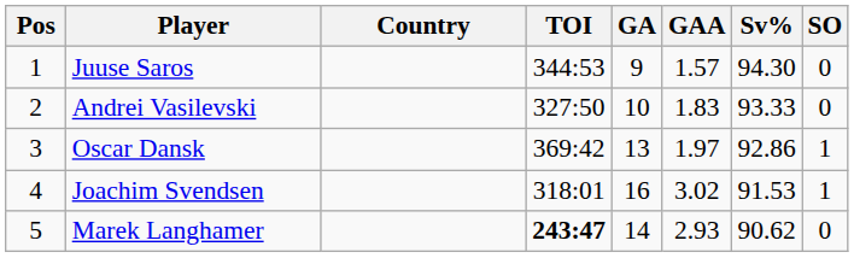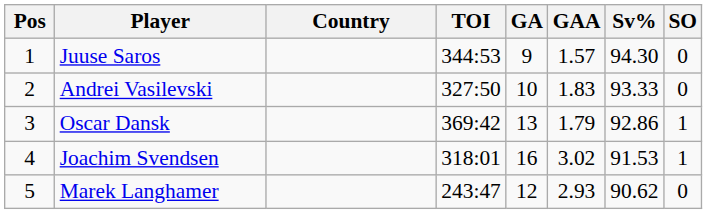 <table class="wikitable sortable" style="text-align: center;">
 <tr>
 <th width=30>Pos</th>
 <th width=150>Player</th>
 <th width=120>Country</th>
 <th width=20>TOI</th>
 <th width=20>GA</th>
 <th width=20>GAA</th>
 <th width=20>Sv%</th>
 <th width=20>SO</th>
 </tr>
 <tr>
 <td>1</td>
 <td align=left><a href='#'>Juuse Saros</a></td>
 <td align=left></td>
 <td>344:53</td>
 <td>9</td>
 <td>1.57</td>
 <td>94.30</td>
 <td>0</td>
 </tr>
 <tr>
 <td>2</td>
 <td align=left><a href='#'>Andrei Vasilevski</a></td>
 <td align=left></td>
 <td>327:50</td>
 <td>10</td>
 <td>1.83</td>
 <td>93.33</td>
 <td>0</td>
 </tr>
 <tr>
 <td>3</td>
 <td align=left><a href='#'>Oscar Dansk</a></td>
 <td align=left></td>
 <td>369:42</td>
 <td>13</td>
-<td>1.97</td>
+<td>1.79</td>
 <td>92.86</td>
 <td>1</td>
 </tr>
 <tr>
 <td>4</td>
 <td align=left><a href='#'>Joachim Svendsen</a></td>
 <td align=left></td>
 <td>318:01</td>
 <td>16</td>
 <td>3.02</td>
 <td>91.53</td>
 <td>1</td>
 </tr>
 <tr>
 <td>5</td>
 <td align=left><a href='#'>Marek Langhamer</a></td>
 <td align=left></td>
-<td><strong>243:47</strong></td>
-<td>14</td>
+<td>243:47</td>
+<td>12</td>
 <td>2.93</td>
 <td>90.62</td>
 <td>0</td>
 </tr>
 </table>
